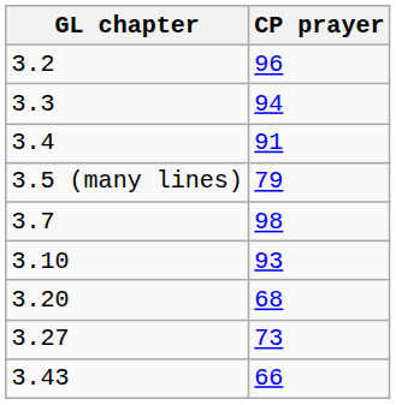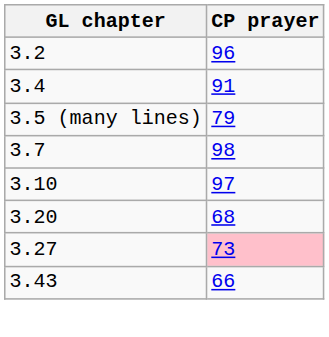 <table class="wikitable sortable">
 <tr>
 <th>GL chapter</th>
 <th>CP prayer</th>
 </tr>
 <tr>
 <td>3.2</td>
 <td><a href='#'>96</a></td>
-</tr>
-<tr>
-<td>3.3</td>
-<td><a href='#'>94</a></td>
 </tr>
 <tr>
 <td>3.4</td>
 <td><a href='#'>91</a></td>
 </tr>
 <tr>
 <td>3.5 (many lines)</td>
 <td><a href='#'>79</a></td>
 </tr>
 <tr>
 <td>3.7</td>
 <td><a href='#'>98</a></td>
 </tr>
 <tr>
 <td>3.10</td>
-<td><a href='#'>93</a></td>
+<td><a href='#'>97</a></td>
 </tr>
 <tr>
 <td>3.20</td>
 <td><a href='#'>68</a></td>
 </tr>
 <tr>
 <td>3.27</td>
-<td><a href='#'>73</a></td>
+<td style="background: pink;"><a href='#'>73</a></td>
 </tr>
 <tr>
 <td>3.43</td>
 <td><a href='#'>66</a></td>
 </tr>
 </table>
